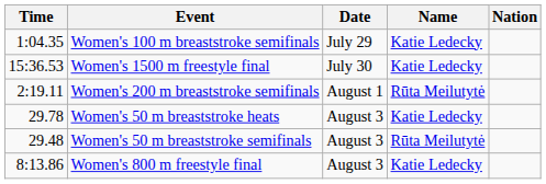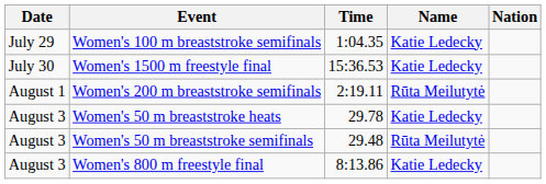 <table class="wikitable">
 <tr>
+<th>Date</th>
+<th>Event</th>
 <th>Time</th>
-<th>Event</th>
-<th>Date</th>
 <th>Name</th>
 <th>Nation</th>
 </tr>
 <tr>
+<td>July 29</td>
+<td><a href='#'>Women's 100 m breaststroke semifinals</a></td>
 <td align="right">1:04.35</td>
-<td><a href='#'>Women's 100 m breaststroke semifinals</a></td>
-<td>July 29</td>
 <td><a href='#'>Katie Ledecky</a></td>
 <td></td>
 </tr>
 <tr>
+<td>July 30</td>
+<td><a href='#'>Women's 1500 m freestyle final</a></td>
 <td align="right">15:36.53</td>
-<td><a href='#'>Women's 1500 m freestyle final</a></td>
-<td>July 30</td>
 <td><a href='#'>Katie Ledecky</a></td>
 <td></td>
 </tr>
 <tr>
+<td>August 1</td>
+<td><a href='#'>Women's 200 m breaststroke semifinals</a></td>
 <td align="right">2:19.11</td>
-<td><a href='#'>Women's 200 m breaststroke semifinals</a></td>
-<td>August 1</td>
 <td><a href='#'>Rūta Meilutytė</a></td>
 <td></td>
 </tr>
 <tr>
+<td>August 3</td>
+<td><a href='#'>Women's 50 m breaststroke heats</a></td>
 <td align="right">29.78</td>
-<td><a href='#'>Women's 50 m breaststroke heats</a></td>
-<td>August 3</td>
 <td><a href='#'>Katie Ledecky</a></td>
 <td></td>
 </tr>
 <tr>
+<td>August 3</td>
+<td><a href='#'>Women's 50 m breaststroke semifinals</a></td>
 <td align="right">29.48</td>
-<td><a href='#'>Women's 50 m breaststroke semifinals</a></td>
-<td>August 3</td>
 <td><a href='#'>Rūta Meilutytė</a></td>
 <td></td>
 </tr>
 <tr>
+<td>August 3</td>
+<td><a href='#'>Women's 800 m freestyle final</a></td>
 <td align="right">8:13.86</td>
-<td><a href='#'>Women's 800 m freestyle final</a></td>
-<td>August 3</td>
 <td><a href='#'>Katie Ledecky</a></td>
 <td></td>
 </tr>
 </table>
